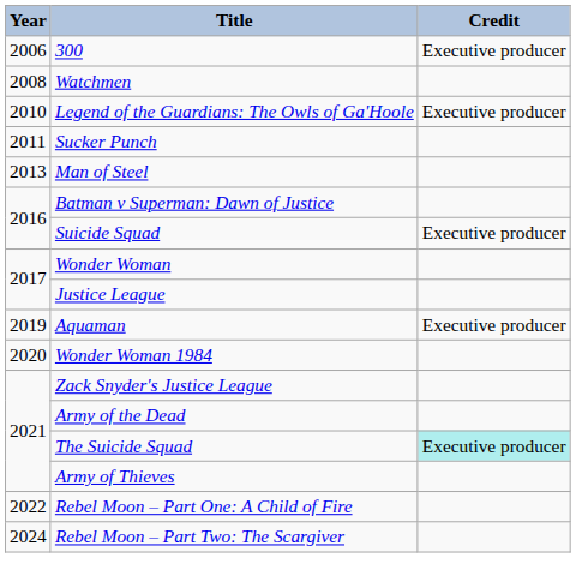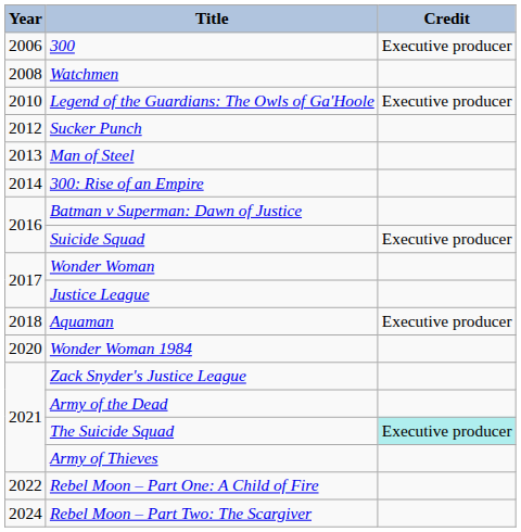 <table class="wikitable" style="font-size:95%;">
 <tr>
 <th style="background:#B0C4DE;">Year</th>
 <th style="background:#B0C4DE;">Title</th>
 <th style="background:#B0C4DE;">Credit</th>
 </tr>
 <tr>
 <td>2006</td>
 <td><em><a href='#'>300</a></em></td>
 <td>Executive producer</td>
 </tr>
 <tr>
 <td>2008</td>
 <td><em><a href='#'>Watchmen</a></em></td>
 <td></td>
 </tr>
 <tr>
 <td>2010</td>
 <td><em><a href='#'>Legend of the Guardians: The Owls of Ga'Hoole</a></em></td>
 <td>Executive producer</td>
 </tr>
 <tr>
-<td>2011</td>
+<td>2012</td>
 <td><em><a href='#'>Sucker Punch</a></em></td>
 <td></td>
 </tr>
 <tr>
 <td>2013</td>
 <td><em><a href='#'>Man of Steel</a></em></td>
+<td></td>
+</tr>
+<tr>
+<td>2014</td>
+<td><em><a href='#'>300: Rise of an Empire</a></em></td>
 <td></td>
 </tr>
 <tr>
 <td rowspan=2>2016</td>
 <td><em><a href='#'>Batman v Superman: Dawn of Justice</a></em></td>
 <td></td>
 </tr>
 <tr>
 <td><em><a href='#'>Suicide Squad</a></em></td>
 <td>Executive producer</td>
 </tr>
 <tr>
 <td rowspan=2>2017</td>
 <td><em><a href='#'>Wonder Woman</a></em></td>
 <td></td>
 </tr>
 <tr>
 <td><em><a href='#'>Justice League</a></em></td>
 <td></td>
 </tr>
 <tr>
-<td>2019</td>
+<td>2018</td>
 <td><em><a href='#'>Aquaman</a></em></td>
 <td>Executive producer</td>
 </tr>
 <tr>
 <td>2020</td>
 <td><em><a href='#'>Wonder Woman 1984</a></em></td>
 <td></td>
 </tr>
 <tr>
 <td rowspan=4>2021</td>
 <td><em><a href='#'>Zack Snyder's Justice League</a></em></td>
 <td></td>
 </tr>
 <tr>
 <td><em><a href='#'>Army of the Dead</a></em></td>
 <td></td>
 </tr>
 <tr>
 <td><em><a href='#'>The Suicide Squad</a></em></td>
 <td style="background: paleturquoise;">Executive producer</td>
 </tr>
 <tr>
 <td><em><a href='#'>Army of Thieves</a></em></td>
 <td></td>
 </tr>
 <tr>
 <td>2022</td>
 <td><em><a href='#'>Rebel Moon – Part One: A Child of Fire</a></em></td>
 <td></td>
 </tr>
 <tr>
 <td>2024</td>
 <td><em><a href='#'>Rebel Moon – Part Two: The Scargiver</a></em></td>
 <td></td>
 </tr>
 </table>
